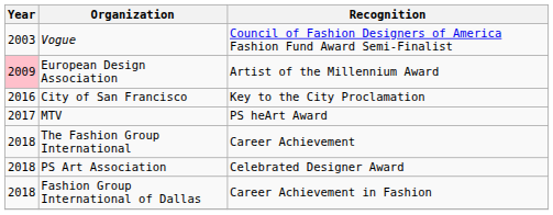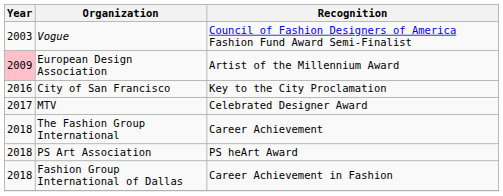 <table class="wikitable">
 <tr>
 <th>Year</th>
 <th>Organization</th>
 <th>Recognition</th>
 </tr>
 <tr>
 <td>2003</td>
 <td><em>Vogue</em></td>
 <td><a href='#'>Council of Fashion Designers of America</a> Fashion Fund Award Semi-Finalist</td>
 </tr>
 <tr>
 <td style="background: pink;">2009</td>
 <td>European Design Association</td>
 <td>Artist of the Millennium Award</td>
 </tr>
 <tr>
 <td>2016</td>
 <td>City of San Francisco</td>
 <td>Key to the City Proclamation</td>
 </tr>
 <tr>
 <td>2017</td>
 <td>MTV</td>
-<td>PS heArt Award</td>
+<td>Celebrated Designer Award</td>
 </tr>
 <tr>
 <td>2018</td>
 <td>The Fashion Group International</td>
 <td>Career Achievement</td>
 </tr>
 <tr>
 <td>2018</td>
 <td>PS Art Association</td>
-<td>Celebrated Designer Award</td>
+<td>PS heArt Award</td>
 </tr>
 <tr>
 <td>2018</td>
 <td>Fashion Group International of Dallas</td>
 <td>Career Achievement in Fashion</td>
 </tr>
 <tr>
 </tr>
 </table>
